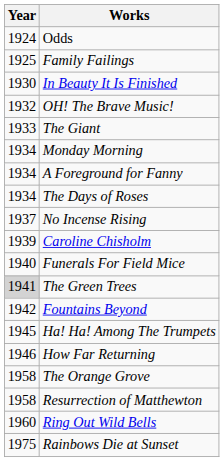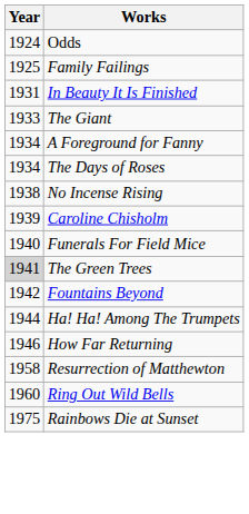 <table class="wikitable">
 <tr>
 <th scope="col">Year</th>
 <th scope="col">Works</th>
 </tr>
 <tr>
 <td>1924</td>
 <td>Odds</td>
 </tr>
 <tr>
 <td>1925</td>
 <td><em>Family Failings</em></td>
 </tr>
 <tr>
-<td>1930</td>
+<td>1931</td>
 <td><em><a href='#'>In Beauty It Is Finished</a></em></td>
-</tr>
-<tr>
-<td>1932</td>
-<td><em>OH! The Brave Music!</em></td>
 </tr>
 <tr>
 <td>1933</td>
 <td><em>The Giant</em></td>
-</tr>
-<tr>
-<td>1934</td>
-<td><em>Monday Morning</em></td>
 </tr>
 <tr>
 <td>1934</td>
 <td><em>A Foreground for Fanny</em></td>
 </tr>
 <tr>
 <td>1934</td>
 <td><em>The Days of Roses</em></td>
 </tr>
 <tr>
-<td>1937</td>
+<td>1938</td>
 <td><em>No Incense Rising</em></td>
 </tr>
 <tr>
 <td>1939</td>
 <td><em><a href='#'>Caroline Chisholm</a></em></td>
 </tr>
 <tr>
 <td>1940</td>
 <td><em>Funerals For Field Mice</em></td>
 </tr>
 <tr>
 <td style="background: lightgrey;">1941</td>
 <td><em>The Green Trees</em></td>
 </tr>
 <tr>
 <td>1942</td>
 <td><em><a href='#'>Fountains Beyond</a></em></td>
 </tr>
 <tr>
-<td>1945</td>
+<td>1944</td>
 <td><em>Ha! Ha! Among The Trumpets</em></td>
 </tr>
 <tr>
 <td>1946</td>
 <td><em>How Far Returning</em></td>
-</tr>
-<tr>
-<td>1958</td>
-<td><em>The Orange Grove</em></td>
 </tr>
 <tr>
 <td>1958</td>
 <td><em>Resurrection of Matthewton</em></td>
 </tr>
 <tr>
 <td>1960</td>
 <td><em><a href='#'>Ring Out Wild Bells</a></em></td>
 </tr>
 <tr>
 <td>1975</td>
 <td><em>Rainbows Die at Sunset</em></td>
 </tr>
 </table>
